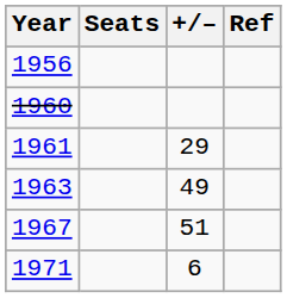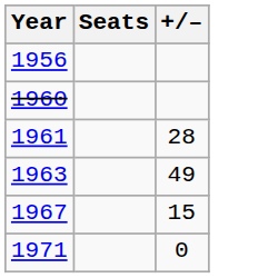 <table class="wikitable" style="font-size:95%;text-align:center;">
 <tr>
 <th>Year</th>
 <th>Seats</th>
 <th>+/–</th>
-<th>Ref</th>
 </tr>
 <tr>
 <td><a href='#'>1956</a></td>
-<td></td>
 <td></td>
 <td></td>
 </tr>
 <tr>
 <td><s><a href='#'>1960</a></s></td>
 <td></td>
 <td></td>
-<td></td>
 </tr>
 <tr>
 <td><a href='#'>1961</a></td>
 <td></td>
-<td> 29</td>
-<td></td>
+<td> 28</td>
 </tr>
 <tr>
 <td><a href='#'>1963</a></td>
 <td></td>
 <td> 49</td>
-<td></td>
 </tr>
 <tr>
 <td><a href='#'>1967</a></td>
 <td></td>
-<td> 51</td>
-<td></td>
+<td> 15</td>
 </tr>
 <tr>
 <td><a href='#'>1971</a></td>
 <td></td>
-<td> 6</td>
-<td></td>
+<td> 0</td>
 </tr>
 </table>
